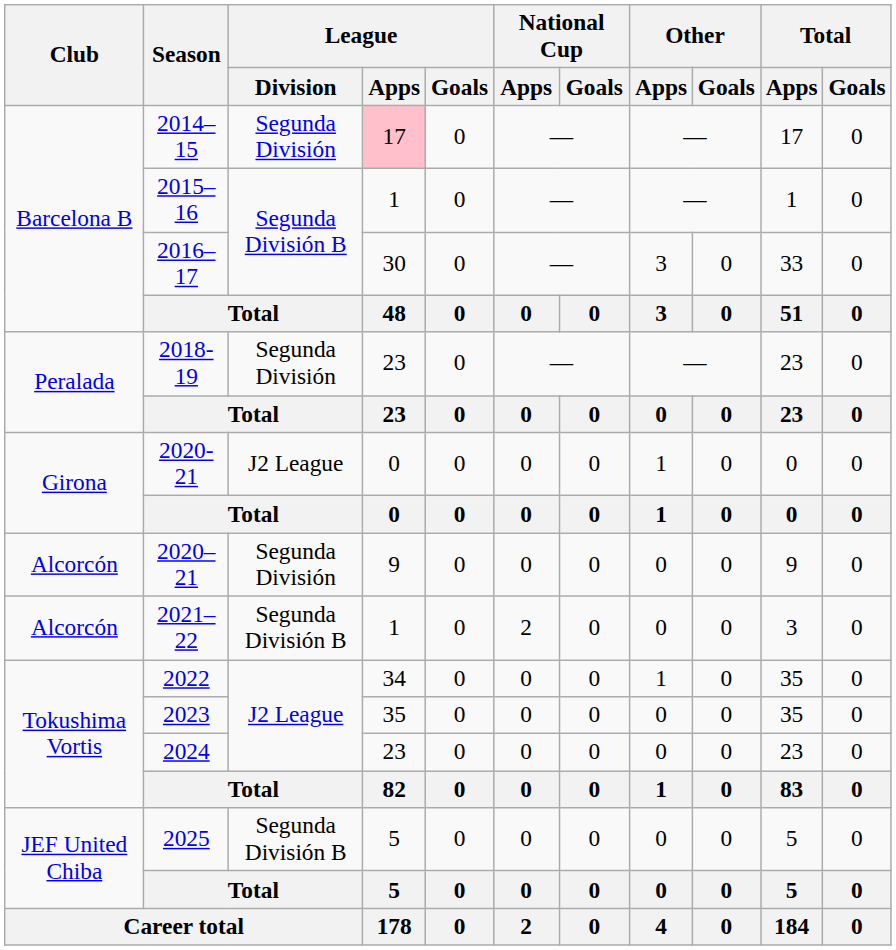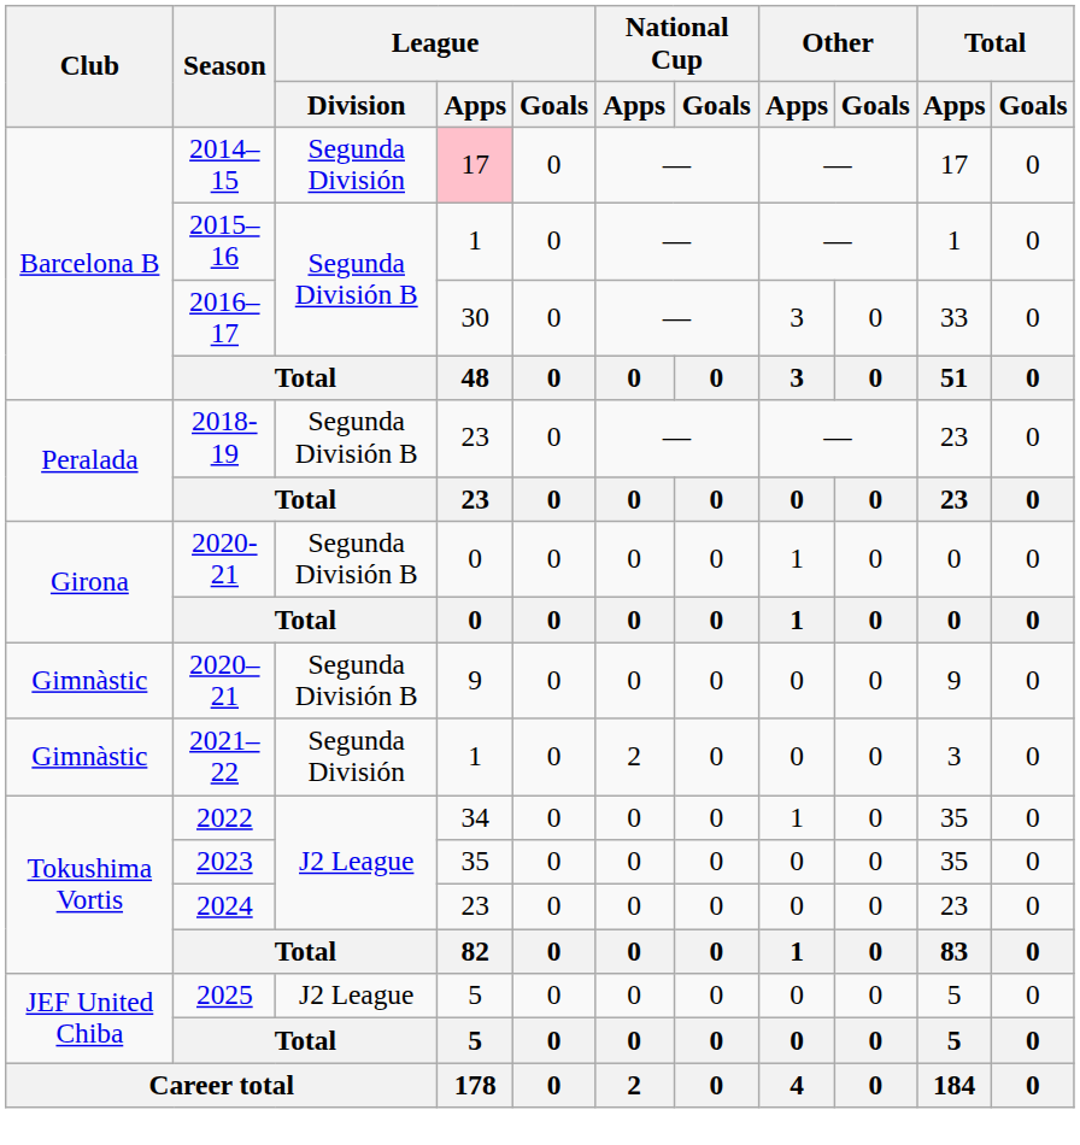 <table class="wikitable" style="text-align: center;">
 <tr>
 <th rowspan="2">Club</th>
 <th rowspan="2">Season</th>
 <th colspan="3">League</th>
 <th colspan="2">National Cup</th>
 <th colspan="2">Other</th>
 <th colspan="2">Total</th>
 </tr>
 <tr>
 <th>Division</th>
 <th>Apps</th>
 <th>Goals</th>
 <th>Apps</th>
 <th>Goals</th>
 <th>Apps</th>
 <th>Goals</th>
 <th>Apps</th>
 <th>Goals</th>
 </tr>
 <tr>
 <td rowspan="4" align=center valign=center><a href='#'>Barcelona B</a></td>
 <td><a href='#'>2014–15</a></td>
 <td><a href='#'>Segunda División</a></td>
 <td style="background: pink;">17</td>
 <td>0</td>
 <td colspan="2">—</td>
 <td colspan="2">—</td>
 <td>17</td>
 <td>0</td>
 </tr>
 <tr>
 <td><a href='#'>2015–16</a></td>
 <td rowspan="2"><a href='#'>Segunda División B</a></td>
 <td>1</td>
 <td>0</td>
 <td colspan="2">—</td>
 <td colspan="2">—</td>
 <td>1</td>
 <td>0</td>
 </tr>
 <tr>
 <td><a href='#'>2016–17</a></td>
 <td>30</td>
 <td>0</td>
 <td colspan="2">—</td>
 <td>3</td>
 <td>0</td>
 <td>33</td>
 <td>0</td>
 </tr>
 <tr>
 <th colspan="2">Total</th>
 <th>48</th>
 <th>0</th>
 <th>0</th>
 <th>0</th>
 <th>3</th>
 <th>0</th>
 <th>51</th>
 <th>0</th>
 </tr>
 <tr>
 <td rowspan="2"><a href='#'>Peralada</a></td>
 <td><a href='#'>2018-19</a></td>
-<td>Segunda División</td>
+<td>Segunda División B</td>
 <td>23</td>
 <td>0</td>
 <td colspan="2">—</td>
 <td colspan="2">—</td>
 <td>23</td>
 <td>0</td>
 </tr>
 <tr>
 <th colspan="2">Total</th>
 <th>23</th>
 <th>0</th>
 <th>0</th>
 <th>0</th>
 <th>0</th>
 <th>0</th>
 <th>23</th>
 <th>0</th>
 </tr>
 <tr>
 <td rowspan="2"><a href='#'>Girona</a></td>
 <td><a href='#'>2020-21</a></td>
-<td>J2 League</td>
+<td>Segunda División B</td>
 <td>0</td>
 <td>0</td>
 <td>0</td>
 <td>0</td>
 <td>1</td>
 <td>0</td>
 <td>0</td>
 <td>0</td>
 </tr>
 <tr>
 <th colspan="2">Total</th>
 <th>0</th>
 <th>0</th>
 <th>0</th>
 <th>0</th>
 <th>1</th>
 <th>0</th>
 <th>0</th>
 <th>0</th>
 </tr>
 <tr>
-<td><a href='#'>Alcorcón</a></td>
+<td><a href='#'>Gimnàstic</a></td>
 <td><a href='#'>2020–21</a></td>
-<td>Segunda División</td>
+<td>Segunda División B</td>
 <td>9</td>
 <td>0</td>
 <td>0</td>
 <td>0</td>
 <td>0</td>
 <td>0</td>
 <td>9</td>
 <td>0</td>
 </tr>
 <tr>
-<td><a href='#'>Alcorcón</a></td>
+<td><a href='#'>Gimnàstic</a></td>
 <td><a href='#'>2021–22</a></td>
-<td>Segunda División B</td>
+<td>Segunda División</td>
 <td>1</td>
 <td>0</td>
 <td>2</td>
 <td>0</td>
 <td>0</td>
 <td>0</td>
 <td>3</td>
 <td>0</td>
 </tr>
 <tr>
 <td rowspan="4"><a href='#'>Tokushima Vortis</a></td>
 <td><a href='#'>2022</a></td>
 <td rowspan="3"><a href='#'>J2 League</a></td>
 <td>34</td>
 <td>0</td>
 <td>0</td>
 <td>0</td>
 <td>1</td>
 <td>0</td>
 <td>35</td>
 <td>0</td>
 </tr>
 <tr>
 <td><a href='#'>2023</a></td>
 <td>35</td>
 <td>0</td>
 <td>0</td>
 <td>0</td>
 <td>0</td>
 <td>0</td>
 <td>35</td>
 <td>0</td>
 </tr>
 <tr>
 <td><a href='#'>2024</a></td>
 <td>23</td>
 <td>0</td>
 <td>0</td>
 <td>0</td>
 <td>0</td>
 <td>0</td>
 <td>23</td>
 <td>0</td>
 </tr>
 <tr>
 <th colspan="2">Total</th>
 <th>82</th>
 <th>0</th>
 <th>0</th>
 <th>0</th>
 <th>1</th>
 <th>0</th>
 <th>83</th>
 <th>0</th>
 </tr>
 <tr>
 <td rowspan="2"><a href='#'>JEF United Chiba</a></td>
 <td><a href='#'>2025</a></td>
-<td>Segunda División B</td>
+<td>J2 League</td>
 <td>5</td>
 <td>0</td>
 <td>0</td>
 <td>0</td>
 <td>0</td>
 <td>0</td>
 <td>5</td>
 <td>0</td>
 </tr>
 <tr>
 <th colspan="2">Total</th>
 <th>5</th>
 <th>0</th>
 <th>0</th>
 <th>0</th>
 <th>0</th>
 <th>0</th>
 <th>5</th>
 <th>0</th>
 </tr>
 <tr>
 <th colspan="3">Career total</th>
 <th>178</th>
 <th>0</th>
 <th>2</th>
 <th>0</th>
 <th>4</th>
 <th>0</th>
 <th>184</th>
 <th>0</th>
 </tr>
 </table>
